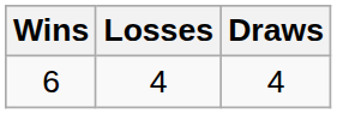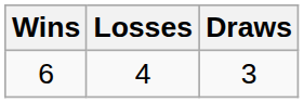 <table class="wikitable">
 <tr>
 <th>Wins</th>
 <th>Losses</th>
 <th>Draws</th>
 </tr>
 <tr>
 <td align=center>6</td>
 <td align=center>4</td>
-<td align=center>4</td>
+<td align=center>3</td>
 </tr>
 </table>
